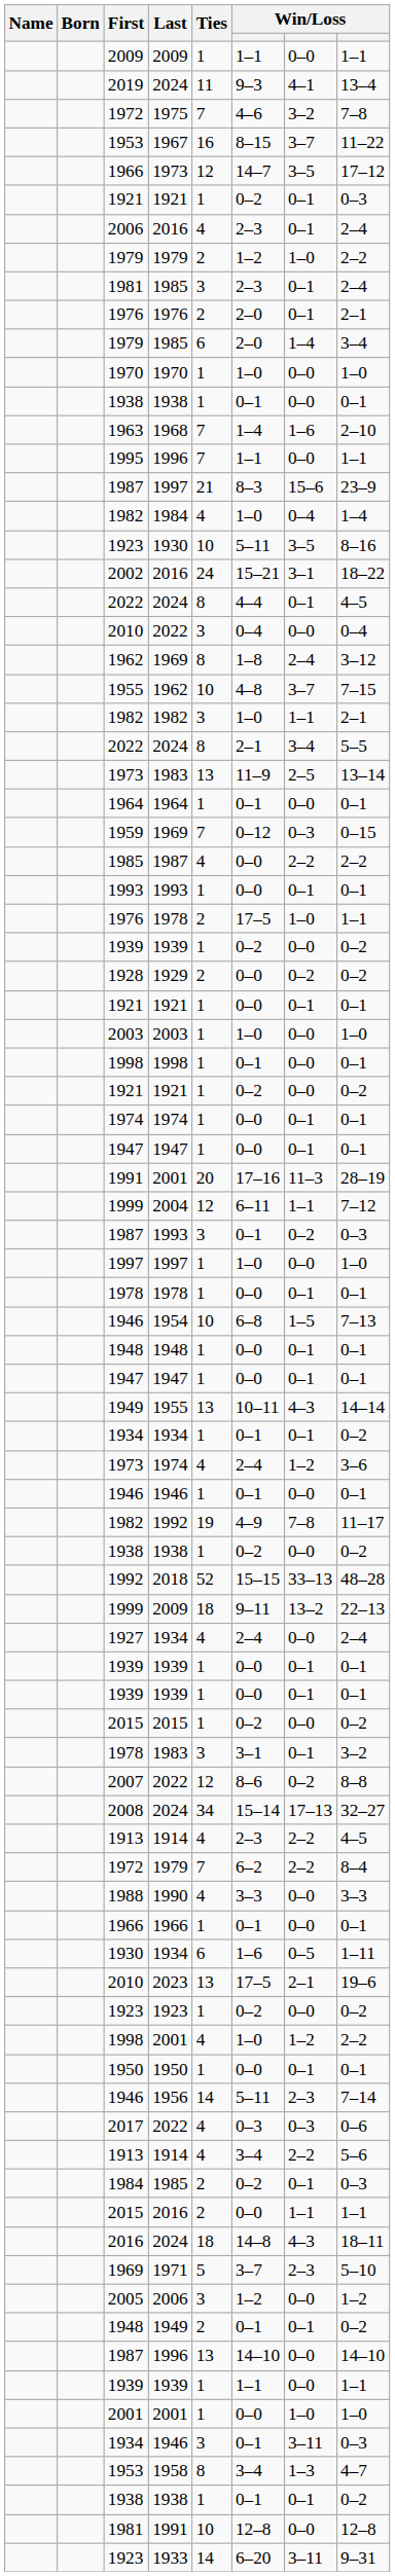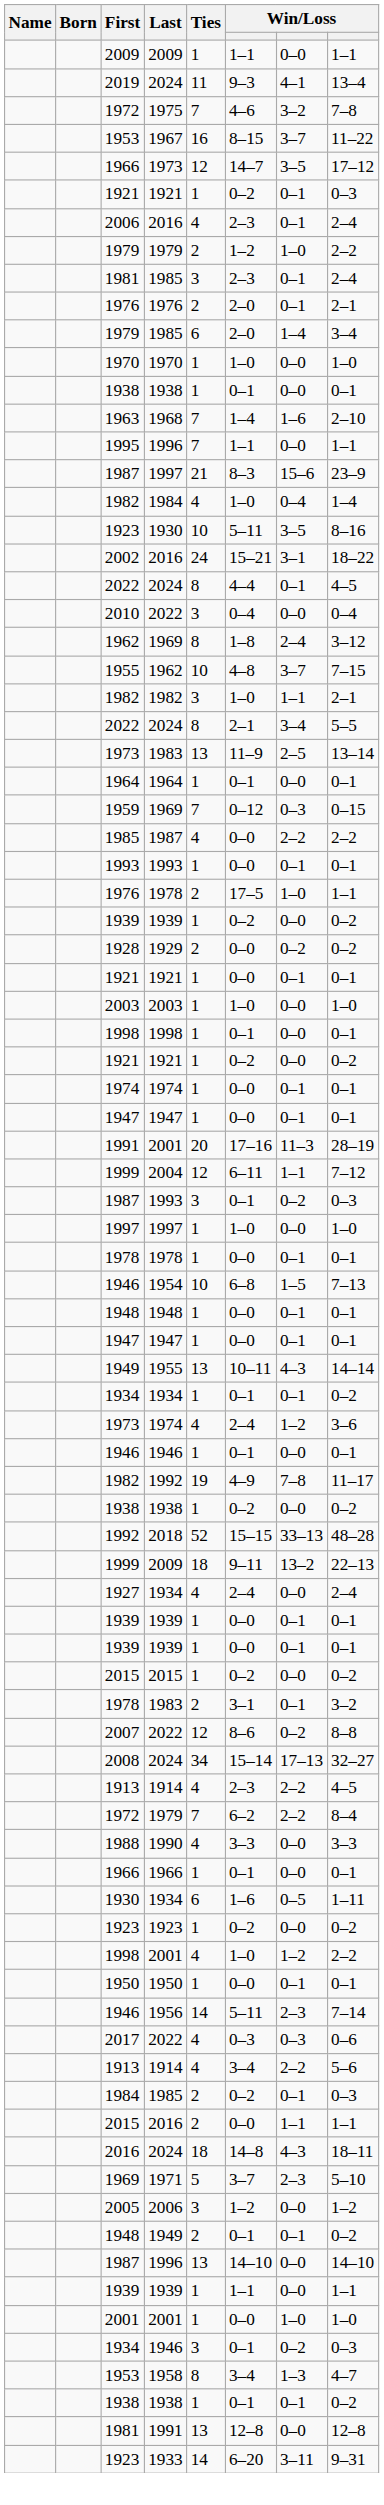 <table class="wikitable sortable" style="font-size:97%;">
 <tr style="text-align:center;">
 <th rowspan=2>Name</th>
 <th rowspan=2>Born</th>
 <th rowspan=2>First</th>
 <th rowspan=2>Last</th>
 <th rowspan=2>Ties</th>
 <th class="unsortable" colspan=3>Win/Loss</th>
 </tr>
 <tr>
 <th></th>
 <th></th>
 <th></th>
 </tr>
 <tr>
 <td></td>
 <td></td>
 <td>2009</td>
 <td>2009</td>
 <td>1</td>
 <td>1–1</td>
 <td>0–0</td>
 <td>1–1</td>
 </tr>
 <tr>
 <td><strong></strong></td>
 <td></td>
 <td>2019</td>
 <td>2024</td>
 <td>11</td>
 <td>9–3</td>
 <td>4–1</td>
 <td>13–4</td>
 </tr>
 <tr>
 <td></td>
 <td></td>
 <td>1972</td>
 <td>1975</td>
 <td>7</td>
 <td>4–6</td>
 <td>3–2</td>
 <td>7–8</td>
 </tr>
 <tr>
 <td></td>
 <td></td>
 <td>1953</td>
 <td>1967</td>
 <td>16</td>
 <td>8–15</td>
 <td>3–7</td>
 <td>11–22</td>
 </tr>
 <tr>
 <td></td>
 <td></td>
 <td>1966</td>
 <td>1973</td>
 <td>12</td>
 <td>14–7</td>
 <td>3–5</td>
 <td>17–12</td>
 </tr>
 <tr>
 <td></td>
 <td></td>
 <td>1921</td>
 <td>1921</td>
 <td>1</td>
 <td>0–2</td>
 <td>0–1</td>
 <td>0–3</td>
 </tr>
 <tr>
 <td></td>
 <td></td>
 <td>2006</td>
 <td>2016</td>
 <td>4</td>
 <td>2–3</td>
 <td>0–1</td>
 <td>2–4</td>
 </tr>
 <tr>
 <td></td>
 <td></td>
 <td>1979</td>
 <td>1979</td>
 <td>2</td>
 <td>1–2</td>
 <td>1–0</td>
 <td>2–2</td>
 </tr>
 <tr>
 <td></td>
 <td></td>
 <td>1981</td>
 <td>1985</td>
 <td>3</td>
 <td>2–3</td>
 <td>0–1</td>
 <td>2–4</td>
 </tr>
 <tr>
 <td></td>
 <td></td>
 <td>1976</td>
 <td>1976</td>
 <td>2</td>
 <td>2–0</td>
 <td>0–1</td>
 <td>2–1</td>
 </tr>
 <tr>
 <td></td>
 <td></td>
 <td>1979</td>
 <td>1985</td>
 <td>6</td>
 <td>2–0</td>
 <td>1–4</td>
 <td>3–4</td>
 </tr>
 <tr>
 <td></td>
 <td></td>
 <td>1970</td>
 <td>1970</td>
 <td>1</td>
 <td>1–0</td>
 <td>0–0</td>
 <td>1–0</td>
 </tr>
 <tr>
 <td></td>
 <td></td>
 <td>1938</td>
 <td>1938</td>
 <td>1</td>
 <td>0–1</td>
 <td>0–0</td>
 <td>0–1</td>
 </tr>
 <tr>
 <td></td>
 <td></td>
 <td>1963</td>
 <td>1968</td>
 <td>7</td>
 <td>1–4</td>
 <td>1–6</td>
 <td>2–10</td>
 </tr>
 <tr>
 <td></td>
 <td></td>
 <td>1995</td>
 <td>1996</td>
 <td>7</td>
 <td>1–1</td>
 <td>0–0</td>
 <td>1–1</td>
 </tr>
 <tr>
 <td></td>
 <td></td>
 <td>1987</td>
 <td>1997</td>
 <td>21</td>
 <td>8–3</td>
 <td>15–6</td>
 <td>23–9</td>
 </tr>
 <tr>
 <td></td>
 <td></td>
 <td>1982</td>
 <td>1984</td>
 <td>4</td>
 <td>1–0</td>
 <td>0–4</td>
 <td>1–4</td>
 </tr>
 <tr>
 <td></td>
 <td></td>
 <td>1923</td>
 <td>1930</td>
 <td>10</td>
 <td>5–11</td>
 <td>3–5</td>
 <td>8–16</td>
 </tr>
 <tr>
 <td></td>
 <td></td>
 <td>2002</td>
 <td>2016</td>
 <td>24</td>
 <td>15–21</td>
 <td>3–1</td>
 <td>18–22</td>
 </tr>
 <tr>
 <td><strong></strong></td>
 <td></td>
 <td>2022</td>
 <td>2024</td>
 <td>8</td>
 <td>4–4</td>
 <td>0–1</td>
 <td>4–5</td>
 </tr>
 <tr>
 <td><strong></strong></td>
 <td></td>
 <td>2010</td>
 <td>2022</td>
 <td>3</td>
 <td>0–4</td>
 <td>0–0</td>
 <td>0–4</td>
 </tr>
 <tr>
 <td></td>
 <td></td>
 <td>1962</td>
 <td>1969</td>
 <td>8</td>
 <td>1–8</td>
 <td>2–4</td>
 <td>3–12</td>
 </tr>
 <tr>
 <td></td>
 <td></td>
 <td>1955</td>
 <td>1962</td>
 <td>10</td>
 <td>4–8</td>
 <td>3–7</td>
 <td>7–15</td>
 </tr>
 <tr>
 <td></td>
 <td></td>
 <td>1982</td>
 <td>1982</td>
 <td>3</td>
 <td>1–0</td>
 <td>1–1</td>
 <td>2–1</td>
 </tr>
 <tr>
 <td><strong></strong></td>
 <td></td>
 <td>2022</td>
 <td>2024</td>
 <td>8</td>
 <td>2–1</td>
 <td>3–4</td>
 <td>5–5</td>
 </tr>
 <tr>
 <td></td>
 <td></td>
 <td>1973</td>
 <td>1983</td>
 <td>13</td>
 <td>11–9</td>
 <td>2–5</td>
 <td>13–14</td>
 </tr>
 <tr>
 <td></td>
 <td></td>
 <td>1964</td>
 <td>1964</td>
 <td>1</td>
 <td>0–1</td>
 <td>0–0</td>
 <td>0–1</td>
 </tr>
 <tr>
 <td></td>
 <td></td>
 <td>1959</td>
 <td>1969</td>
 <td>7</td>
 <td>0–12</td>
 <td>0–3</td>
 <td>0–15</td>
 </tr>
 <tr>
 <td></td>
 <td></td>
 <td>1985</td>
 <td>1987</td>
 <td>4</td>
 <td>0–0</td>
 <td>2–2</td>
 <td>2–2</td>
 </tr>
 <tr>
 <td></td>
 <td></td>
 <td>1993</td>
 <td>1993</td>
 <td>1</td>
 <td>0–0</td>
 <td>0–1</td>
 <td>0–1</td>
 </tr>
 <tr>
 <td></td>
 <td></td>
 <td>1976</td>
 <td>1978</td>
 <td>2</td>
 <td>17–5</td>
 <td>1–0</td>
 <td>1–1</td>
 </tr>
 <tr>
 <td></td>
 <td></td>
 <td>1939</td>
 <td>1939</td>
 <td>1</td>
 <td>0–2</td>
 <td>0–0</td>
 <td>0–2</td>
 </tr>
 <tr>
 <td></td>
 <td></td>
 <td>1928</td>
 <td>1929</td>
 <td>2</td>
 <td>0–0</td>
 <td>0–2</td>
 <td>0–2</td>
 </tr>
 <tr>
 <td></td>
 <td></td>
 <td>1921</td>
 <td>1921</td>
 <td>1</td>
 <td>0–0</td>
 <td>0–1</td>
 <td>0–1</td>
 </tr>
 <tr>
 <td></td>
 <td></td>
 <td>2003</td>
 <td>2003</td>
 <td>1</td>
 <td>1–0</td>
 <td>0–0</td>
 <td>1–0</td>
 </tr>
 <tr>
 <td></td>
 <td></td>
 <td>1998</td>
 <td>1998</td>
 <td>1</td>
 <td>0–1</td>
 <td>0–0</td>
 <td>0–1</td>
 </tr>
 <tr>
 <td></td>
 <td></td>
 <td>1921</td>
 <td>1921</td>
 <td>1</td>
 <td>0–2</td>
 <td>0–0</td>
 <td>0–2</td>
 </tr>
 <tr>
 <td></td>
 <td></td>
 <td>1974</td>
 <td>1974</td>
 <td>1</td>
 <td>0–0</td>
 <td>0–1</td>
 <td>0–1</td>
 </tr>
 <tr>
 <td></td>
 <td></td>
 <td>1947</td>
 <td>1947</td>
 <td>1</td>
 <td>0–0</td>
 <td>0–1</td>
 <td>0–1</td>
 </tr>
 <tr>
 <td></td>
 <td></td>
 <td>1991</td>
 <td>2001</td>
 <td>20</td>
 <td>17–16</td>
 <td>11–3</td>
 <td>28–19</td>
 </tr>
 <tr>
 <td></td>
 <td></td>
 <td>1999</td>
 <td>2004</td>
 <td>12</td>
 <td>6–11</td>
 <td>1–1</td>
 <td>7–12</td>
 </tr>
 <tr>
 <td></td>
 <td></td>
 <td>1987</td>
 <td>1993</td>
 <td>3</td>
 <td>0–1</td>
 <td>0–2</td>
 <td>0–3</td>
 </tr>
 <tr>
 <td></td>
 <td></td>
 <td>1997</td>
 <td>1997</td>
 <td>1</td>
 <td>1–0</td>
 <td>0–0</td>
 <td>1–0</td>
 </tr>
 <tr>
 <td></td>
 <td></td>
 <td>1978</td>
 <td>1978</td>
 <td>1</td>
 <td>0–0</td>
 <td>0–1</td>
 <td>0–1</td>
 </tr>
 <tr>
 <td></td>
 <td></td>
 <td>1946</td>
 <td>1954</td>
 <td>10</td>
 <td>6–8</td>
 <td>1–5</td>
 <td>7–13</td>
 </tr>
 <tr>
 <td></td>
 <td></td>
 <td>1948</td>
 <td>1948</td>
 <td>1</td>
 <td>0–0</td>
 <td>0–1</td>
 <td>0–1</td>
 </tr>
 <tr>
 <td></td>
 <td></td>
 <td>1947</td>
 <td>1947</td>
 <td>1</td>
 <td>0–0</td>
 <td>0–1</td>
 <td>0–1</td>
 </tr>
 <tr>
 <td></td>
 <td></td>
 <td>1949</td>
 <td>1955</td>
 <td>13</td>
 <td>10–11</td>
 <td>4–3</td>
 <td>14–14</td>
 </tr>
 <tr>
 <td></td>
 <td></td>
 <td>1934</td>
 <td>1934</td>
 <td>1</td>
 <td>0–1</td>
 <td>0–1</td>
 <td>0–2</td>
 </tr>
 <tr>
 <td></td>
 <td></td>
 <td>1973</td>
 <td>1974</td>
 <td>4</td>
 <td>2–4</td>
 <td>1–2</td>
 <td>3–6</td>
 </tr>
 <tr>
 <td></td>
 <td></td>
 <td>1946</td>
 <td>1946</td>
 <td>1</td>
 <td>0–1</td>
 <td>0–0</td>
 <td>0–1</td>
 </tr>
 <tr>
 <td></td>
 <td></td>
 <td>1982</td>
 <td>1992</td>
 <td>19</td>
 <td>4–9</td>
 <td>7–8</td>
 <td>11–17</td>
 </tr>
 <tr>
 <td></td>
 <td></td>
 <td>1938</td>
 <td>1938</td>
 <td>1</td>
 <td>0–2</td>
 <td>0–0</td>
 <td>0–2</td>
 </tr>
 <tr>
 <td></td>
 <td></td>
 <td>1992</td>
 <td>2018</td>
 <td>52</td>
 <td>15–15</td>
 <td>33–13</td>
 <td>48–28</td>
 </tr>
 <tr>
 <td></td>
 <td></td>
 <td>1999</td>
 <td>2009</td>
 <td>18</td>
 <td>9–11</td>
 <td>13–2</td>
 <td>22–13</td>
 </tr>
 <tr>
 <td></td>
 <td></td>
 <td>1927</td>
 <td>1934</td>
 <td>4</td>
 <td>2–4</td>
 <td>0–0</td>
 <td>2–4</td>
 </tr>
 <tr>
 <td></td>
 <td></td>
 <td>1939</td>
 <td>1939</td>
 <td>1</td>
 <td>0–0</td>
 <td>0–1</td>
 <td>0–1</td>
 </tr>
 <tr>
 <td></td>
 <td></td>
 <td>1939</td>
 <td>1939</td>
 <td>1</td>
 <td>0–0</td>
 <td>0–1</td>
 <td>0–1</td>
 </tr>
 <tr>
 <td></td>
 <td></td>
 <td>2015</td>
 <td>2015</td>
 <td>1</td>
 <td>0–2</td>
 <td>0–0</td>
 <td>0–2</td>
 </tr>
 <tr>
 <td></td>
 <td></td>
 <td>1978</td>
 <td>1983</td>
-<td>3</td>
+<td>2</td>
 <td>3–1</td>
 <td>0–1</td>
 <td>3–2</td>
 </tr>
 <tr>
 <td><strong></strong></td>
 <td></td>
 <td>2007</td>
 <td>2022</td>
 <td>12</td>
 <td>8–6</td>
 <td>0–2</td>
 <td>8–8</td>
 </tr>
 <tr>
 <td><strong></strong></td>
 <td></td>
 <td>2008</td>
 <td>2024</td>
 <td>34</td>
 <td>15–14</td>
 <td>17–13</td>
 <td>32–27</td>
 </tr>
 <tr>
 <td></td>
 <td></td>
 <td>1913</td>
 <td>1914</td>
 <td>4</td>
 <td>2–3</td>
 <td>2–2</td>
 <td>4–5</td>
 </tr>
 <tr>
 <td></td>
 <td></td>
 <td>1972</td>
 <td>1979</td>
 <td>7</td>
 <td>6–2</td>
 <td>2–2</td>
 <td>8–4</td>
 </tr>
 <tr>
 <td></td>
 <td></td>
 <td>1988</td>
 <td>1990</td>
 <td>4</td>
 <td>3–3</td>
 <td>0–0</td>
 <td>3–3</td>
 </tr>
 <tr>
 <td></td>
 <td></td>
 <td>1966</td>
 <td>1966</td>
 <td>1</td>
 <td>0–1</td>
 <td>0–0</td>
 <td>0–1</td>
 </tr>
 <tr>
 <td></td>
 <td></td>
 <td>1930</td>
 <td>1934</td>
 <td>6</td>
 <td>1–6</td>
 <td>0–5</td>
 <td>1–11</td>
-</tr>
-<tr>
-<td><strong></strong></td>
-<td></td>
-<td>2010</td>
-<td>2023</td>
-<td>13</td>
-<td>17–5</td>
-<td>2–1</td>
-<td>19–6</td>
 </tr>
 <tr>
 <td></td>
 <td></td>
 <td>1923</td>
 <td>1923</td>
 <td>1</td>
 <td>0–2</td>
 <td>0–0</td>
 <td>0–2</td>
 </tr>
 <tr>
 <td></td>
 <td></td>
 <td>1998</td>
 <td>2001</td>
 <td>4</td>
 <td>1–0</td>
 <td>1–2</td>
 <td>2–2</td>
 </tr>
 <tr>
 <td></td>
 <td></td>
 <td>1950</td>
 <td>1950</td>
 <td>1</td>
 <td>0–0</td>
 <td>0–1</td>
 <td>0–1</td>
 </tr>
 <tr>
 <td></td>
 <td></td>
 <td>1946</td>
 <td>1956</td>
 <td>14</td>
 <td>5–11</td>
 <td>2–3</td>
 <td>7–14</td>
 </tr>
 <tr>
 <td><strong></strong></td>
 <td></td>
 <td>2017</td>
 <td>2022</td>
 <td>4</td>
 <td>0–3</td>
 <td>0–3</td>
 <td>0–6</td>
 </tr>
 <tr>
 <td></td>
 <td></td>
 <td>1913</td>
 <td>1914</td>
 <td>4</td>
 <td>3–4</td>
 <td>2–2</td>
 <td>5–6</td>
 </tr>
 <tr>
 <td></td>
 <td></td>
 <td>1984</td>
 <td>1985</td>
 <td>2</td>
 <td>0–2</td>
 <td>0–1</td>
 <td>0–3</td>
 </tr>
 <tr>
 <td></td>
 <td></td>
 <td>2015</td>
 <td>2016</td>
 <td>2</td>
 <td>0–0</td>
 <td>1–1</td>
 <td>1–1</td>
 </tr>
 <tr>
 <td><strong></strong></td>
 <td></td>
 <td>2016</td>
 <td>2024</td>
 <td>18</td>
 <td>14–8</td>
 <td>4–3</td>
 <td>18–11</td>
 </tr>
 <tr>
 <td></td>
 <td></td>
 <td>1969</td>
 <td>1971</td>
 <td>5</td>
 <td>3–7</td>
 <td>2–3</td>
 <td>5–10</td>
 </tr>
 <tr>
 <td></td>
 <td></td>
 <td>2005</td>
 <td>2006</td>
 <td>3</td>
 <td>1–2</td>
 <td>0–0</td>
 <td>1–2</td>
 </tr>
 <tr>
 <td></td>
 <td></td>
 <td>1948</td>
 <td>1949</td>
 <td>2</td>
 <td>0–1</td>
 <td>0–1</td>
 <td>0–2</td>
 </tr>
 <tr>
 <td></td>
 <td></td>
 <td>1987</td>
 <td>1996</td>
 <td>13</td>
 <td>14–10</td>
 <td>0–0</td>
 <td>14–10</td>
 </tr>
 <tr>
 <td></td>
 <td></td>
 <td>1939</td>
 <td>1939</td>
 <td>1</td>
 <td>1–1</td>
 <td>0–0</td>
 <td>1–1</td>
 </tr>
 <tr>
 <td></td>
 <td></td>
 <td>2001</td>
 <td>2001</td>
 <td>1</td>
 <td>0–0</td>
 <td>1–0</td>
 <td>1–0</td>
 </tr>
 <tr>
 <td></td>
 <td></td>
 <td>1934</td>
 <td>1946</td>
 <td>3</td>
 <td>0–1</td>
-<td>3–11</td>
+<td>0–2</td>
 <td>0–3</td>
 </tr>
 <tr>
 <td></td>
 <td></td>
 <td>1953</td>
 <td>1958</td>
 <td>8</td>
 <td>3–4</td>
 <td>1–3</td>
 <td>4–7</td>
 </tr>
 <tr>
 <td></td>
 <td></td>
 <td>1938</td>
 <td>1938</td>
 <td>1</td>
 <td>0–1</td>
 <td>0–1</td>
 <td>0–2</td>
 </tr>
 <tr>
 <td></td>
 <td></td>
 <td>1981</td>
 <td>1991</td>
-<td>10</td>
+<td>13</td>
 <td>12–8</td>
 <td>0–0</td>
 <td>12–8</td>
 </tr>
 <tr>
 <td></td>
 <td></td>
 <td>1923</td>
 <td>1933</td>
 <td>14</td>
 <td>6–20</td>
 <td>3–11</td>
 <td>9–31</td>
 </tr>
 </table>
